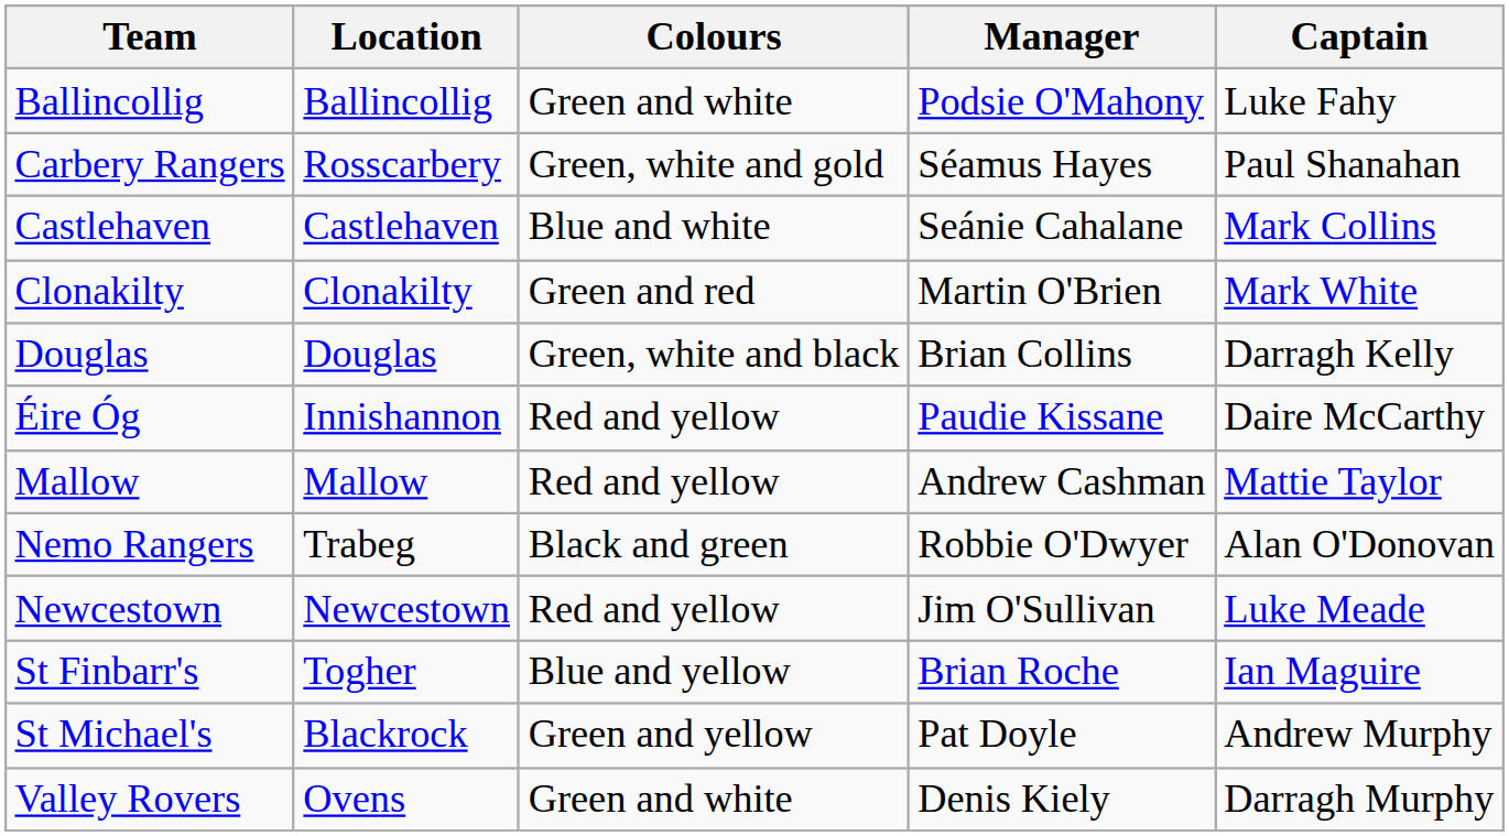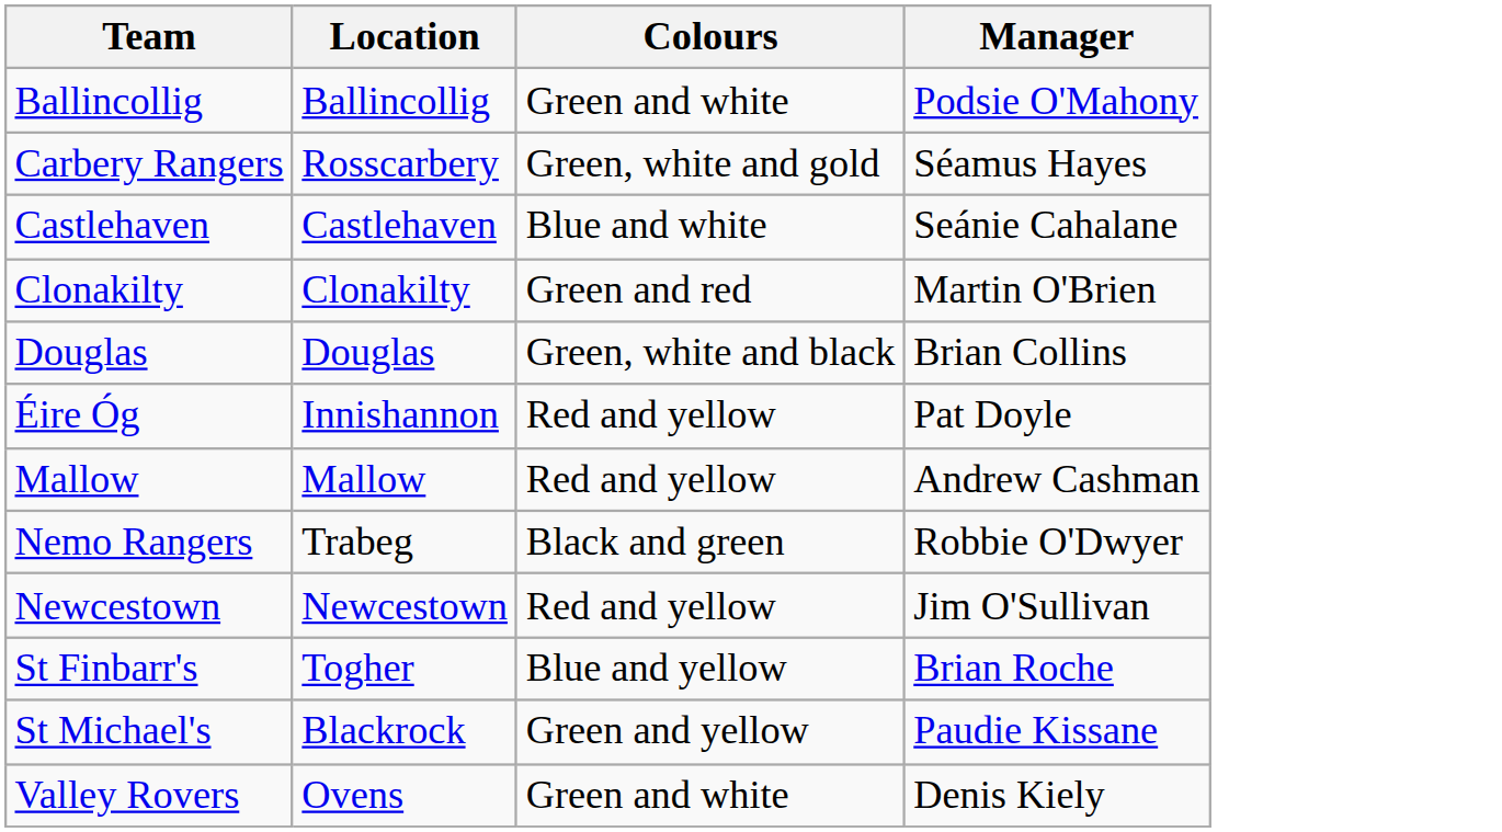 <table class="wikitable sortable">
 <tr>
 <th>Team</th>
 <th>Location</th>
 <th>Colours</th>
 <th>Manager</th>
-<th>Captain</th>
 </tr>
 <tr align="left">
 <td><a href='#'>Ballincollig</a></td>
 <td><a href='#'>Ballincollig</a></td>
 <td>Green and white</td>
 <td><a href='#'>Podsie O'Mahony</a></td>
-<td>Luke Fahy</td>
 </tr>
 <tr align="left">
 <td><a href='#'>Carbery Rangers</a></td>
 <td><a href='#'>Rosscarbery</a></td>
 <td>Green, white and gold</td>
 <td>Séamus Hayes</td>
-<td>Paul Shanahan</td>
 </tr>
 <tr align=left>
 <td><a href='#'>Castlehaven</a></td>
 <td><a href='#'>Castlehaven</a></td>
 <td>Blue and white</td>
 <td>Seánie Cahalane</td>
-<td><a href='#'>Mark Collins</a></td>
 </tr>
 <tr align="left">
 <td><a href='#'>Clonakilty</a></td>
 <td><a href='#'>Clonakilty</a></td>
 <td>Green and red</td>
 <td>Martin O'Brien</td>
-<td><a href='#'>Mark White</a></td>
 </tr>
 <tr align="left">
 <td><a href='#'>Douglas</a></td>
 <td><a href='#'>Douglas</a></td>
 <td>Green, white and black</td>
 <td>Brian Collins</td>
-<td>Darragh Kelly</td>
 </tr>
 <tr align=left>
 <td><a href='#'>Éire Óg</a></td>
 <td><a href='#'>Innishannon</a></td>
 <td>Red and yellow</td>
-<td><a href='#'>Paudie Kissane</a></td>
-<td>Daire McCarthy</td>
+<td>Pat Doyle</td>
 </tr>
 <tr align="left">
 <td><a href='#'>Mallow</a></td>
 <td><a href='#'>Mallow</a></td>
 <td>Red and yellow</td>
 <td>Andrew Cashman</td>
-<td><a href='#'>Mattie Taylor</a></td>
 </tr>
 <tr align="left">
 <td><a href='#'>Nemo Rangers</a></td>
 <td>Trabeg</td>
 <td>Black and green</td>
 <td>Robbie O'Dwyer</td>
-<td>Alan O'Donovan</td>
 </tr>
 <tr align="left">
 <td><a href='#'>Newcestown</a></td>
 <td><a href='#'>Newcestown</a></td>
 <td>Red and yellow</td>
 <td>Jim O'Sullivan</td>
-<td><a href='#'>Luke Meade</a></td>
 </tr>
 <tr align="left">
 <td><a href='#'>St Finbarr's</a></td>
 <td><a href='#'>Togher</a></td>
 <td>Blue and yellow</td>
 <td><a href='#'>Brian Roche</a></td>
-<td><a href='#'>Ian Maguire</a></td>
 </tr>
 <tr align="left">
 <td><a href='#'>St Michael's</a></td>
 <td><a href='#'>Blackrock</a></td>
 <td>Green and yellow</td>
-<td>Pat Doyle</td>
-<td>Andrew Murphy</td>
+<td><a href='#'>Paudie Kissane</a></td>
 </tr>
 <tr align=left>
 <td><a href='#'>Valley Rovers</a></td>
 <td><a href='#'>Ovens</a></td>
 <td>Green and white</td>
 <td>Denis Kiely</td>
-<td>Darragh Murphy</td>
 </tr>
 </table>
